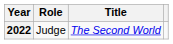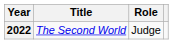 <table class="wikitable plainrowheaders">
 <tr>
 <th scope="col">Year</th>
+<th scope="col">Title</th>
 <th scope="col">Role</th>
-<th scope="col">Title</th>
 <th scope="col" class="unsortable"></th>
 </tr>
 <tr>
 <th scope="row">2022</th>
+<td><em><a href='#'>The Second World</a></em></td>
 <td>Judge</td>
-<td><em><a href='#'>The Second World</a></em></td>
 <td></td>
 </tr>
 </table>
